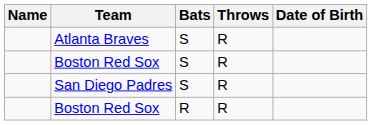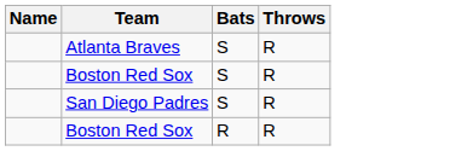 <table class="wikitable sortable collapsible collapsed">
 <tr>
 <th>Name</th>
 <th>Team</th>
 <th>Bats</th>
 <th>Throws</th>
-<th>Date of Birth</th>
 </tr>
 <tr>
 <td></td>
 <td><a href='#'>Atlanta Braves</a></td>
 <td>S</td>
 <td>R</td>
-<td></td>
 </tr>
 <tr>
 <td></td>
 <td><a href='#'>Boston Red Sox</a></td>
 <td>S</td>
 <td>R</td>
-<td></td>
 </tr>
 <tr>
 <td></td>
 <td><a href='#'>San Diego Padres</a></td>
 <td>S</td>
 <td>R</td>
-<td></td>
 </tr>
 <tr>
 <td></td>
 <td><a href='#'>Boston Red Sox</a></td>
 <td>R</td>
 <td>R</td>
-<td></td>
 </tr>
 </table>
